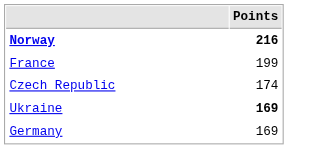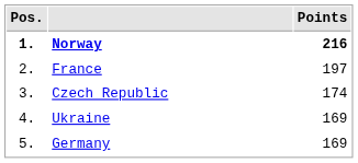 <table cellspacing="1" cellpadding="3" style="border:1px solid #AAAAAA;font-size:90%">
 <tr bgcolor="#E4E4E4">
+<th style="border-bottom:1px solid #AAAAAA" width=10>Pos.</th>
 <th style="border-bottom:1px solid #AAAAAA" width=200></th>
 <th style="border-bottom:1px solid #AAAAAA" width=20>Points</th>
 </tr>
 <tr>
+<td align="center"><strong>1.</strong></td>
 <td> <strong><a href='#'>Norway</a></strong></td>
 <td align="right"><strong>216</strong></td>
 </tr>
 <tr>
+<td align="center">2.</td>
 <td> <a href='#'>France</a></td>
-<td align="right">199</td>
+<td align="right">197</td>
 </tr>
 <tr>
+<td align="center">3.</td>
 <td> <a href='#'>Czech Republic</a></td>
 <td align="right">174</td>
 </tr>
 <tr>
+<td align="center">4.</td>
 <td> <a href='#'>Ukraine</a></td>
-<td align="right"><strong>169</strong></td>
+<td align="right">169</td>
 </tr>
 <tr>
+<td align="center">5.</td>
 <td> <a href='#'>Germany</a></td>
 <td align="right">169</td>
 </tr>
 </table>
